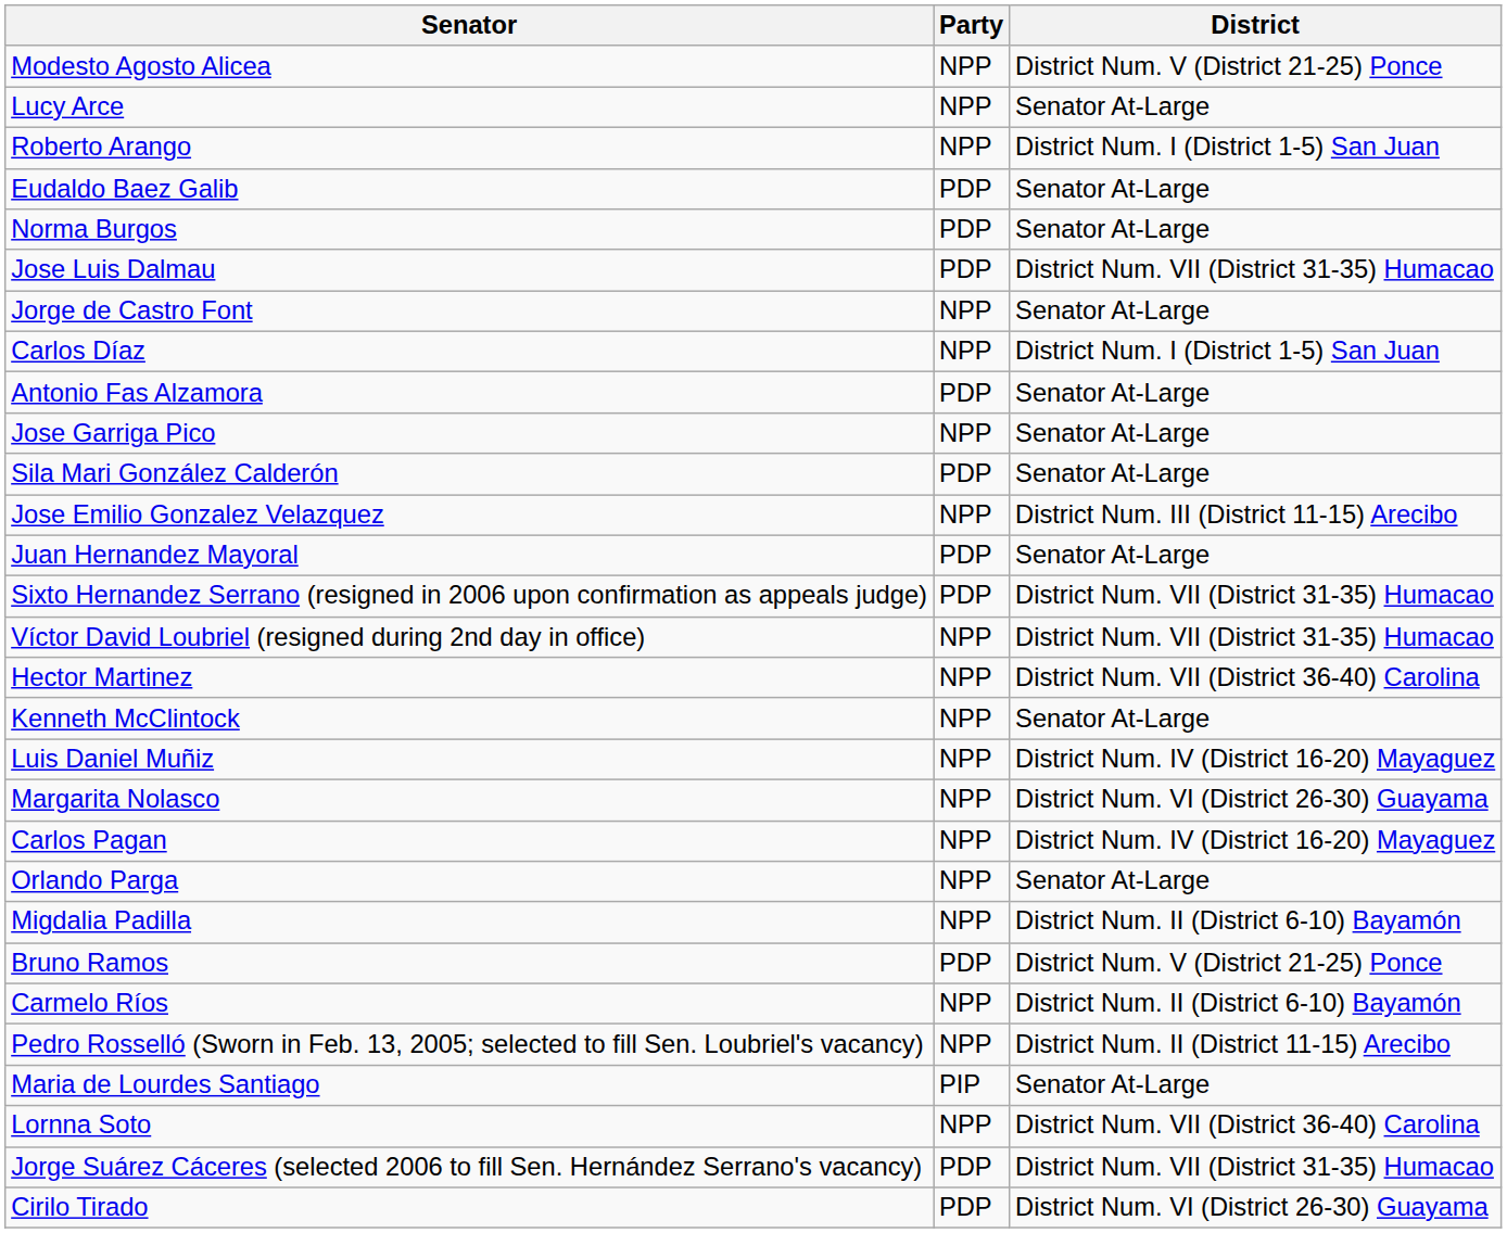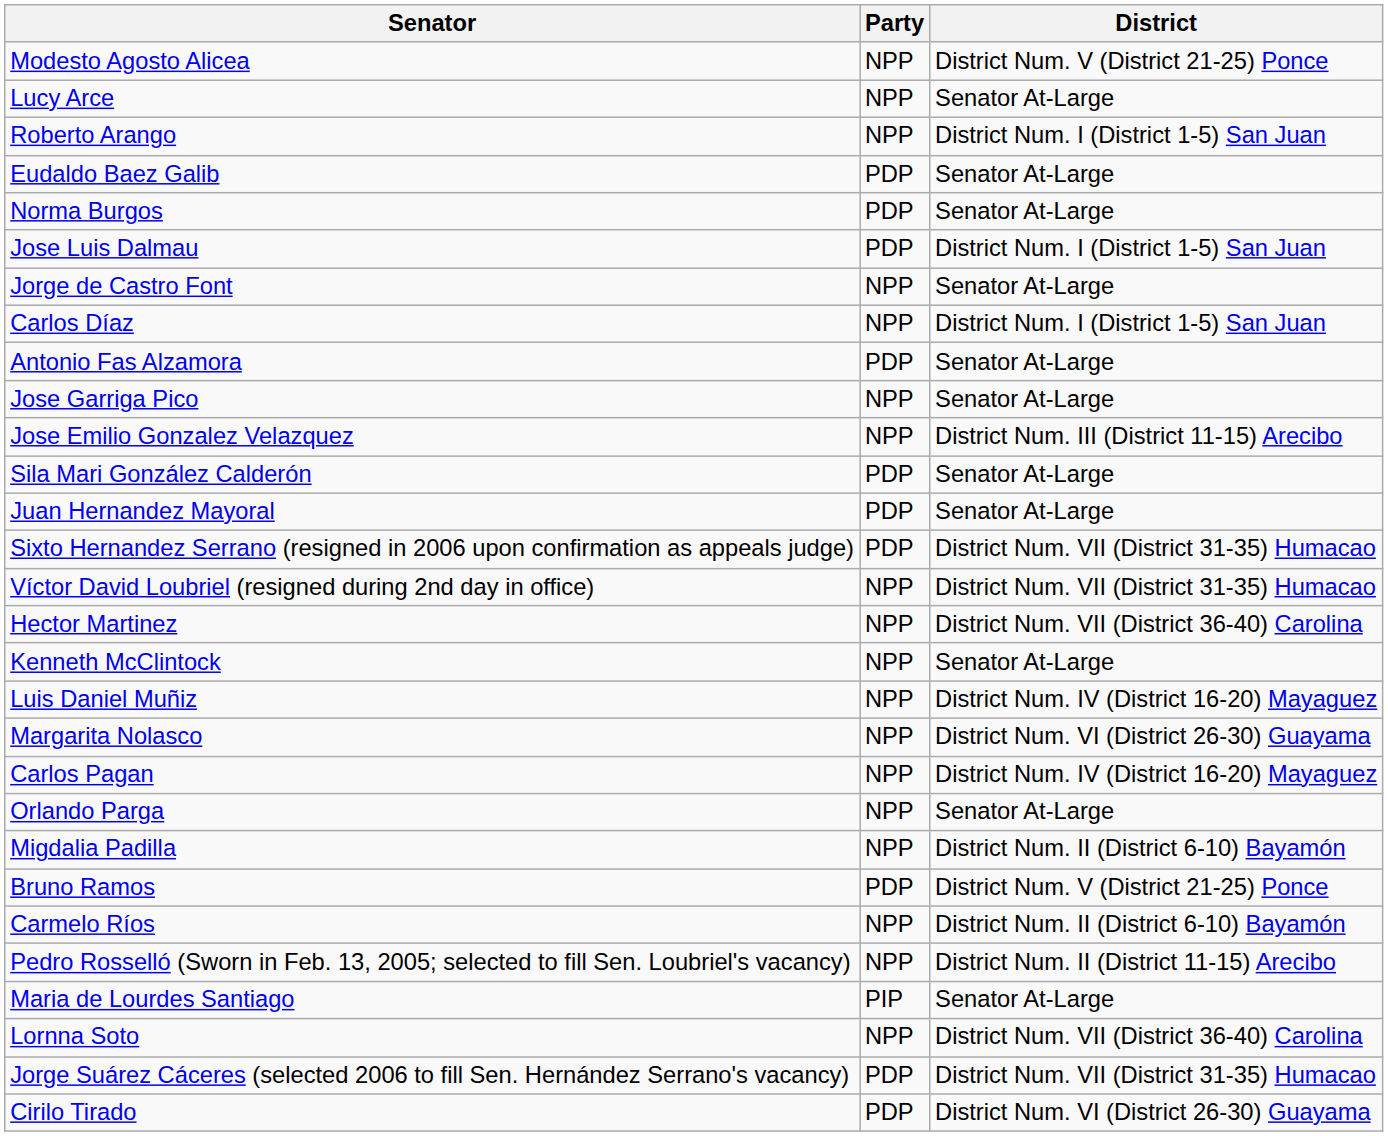 <table class="wikitable sortable">
 <tr>
 <th>Senator</th>
 <th>Party</th>
 <th>District</th>
 </tr>
 <tr>
 <td><a href='#'>Modesto Agosto Alicea</a></td>
 <td>NPP</td>
 <td>District Num. V (District 21-25) <a href='#'>Ponce</a></td>
 </tr>
 <tr>
 <td><a href='#'>Lucy Arce</a></td>
 <td>NPP</td>
 <td>Senator At-Large</td>
 </tr>
 <tr>
 <td><a href='#'>Roberto Arango</a></td>
 <td>NPP</td>
 <td>District Num. I (District 1-5) <a href='#'>San Juan</a></td>
 </tr>
 <tr>
 <td><a href='#'>Eudaldo Baez Galib</a></td>
 <td>PDP</td>
 <td>Senator At-Large</td>
 </tr>
 <tr>
 <td><a href='#'>Norma Burgos</a></td>
 <td>PDP</td>
 <td>Senator At-Large</td>
 </tr>
 <tr>
 <td><a href='#'>Jose Luis Dalmau</a></td>
 <td>PDP</td>
-<td>District Num. VII (District 31-35) <a href='#'>Humacao</a></td>
+<td>District Num. I (District 1-5) <a href='#'>San Juan</a></td>
 </tr>
 <tr>
 <td><a href='#'>Jorge de Castro Font</a></td>
 <td>NPP</td>
 <td>Senator At-Large</td>
 </tr>
 <tr>
 <td><a href='#'>Carlos Díaz</a></td>
 <td>NPP</td>
 <td>District Num. I (District 1-5) <a href='#'>San Juan</a></td>
 </tr>
 <tr>
 <td><a href='#'>Antonio Fas Alzamora</a></td>
 <td>PDP</td>
 <td>Senator At-Large</td>
 </tr>
 <tr>
 <td><a href='#'>Jose Garriga Pico</a></td>
 <td>NPP</td>
 <td>Senator At-Large</td>
 </tr>
 <tr>
+<td><a href='#'>Jose Emilio Gonzalez Velazquez</a></td>
+<td>NPP</td>
+<td>District Num. III (District 11-15) <a href='#'>Arecibo</a></td>
+</tr>
+<tr>
 <td><a href='#'>Sila Mari González Calderón</a></td>
 <td>PDP</td>
 <td>Senator At-Large</td>
-</tr>
-<tr>
-<td><a href='#'>Jose Emilio Gonzalez Velazquez</a></td>
-<td>NPP</td>
-<td>District Num. III (District 11-15) <a href='#'>Arecibo</a></td>
 </tr>
 <tr>
 <td><a href='#'>Juan Hernandez Mayoral</a></td>
 <td>PDP</td>
 <td>Senator At-Large</td>
 </tr>
 <tr>
 <td><a href='#'>Sixto Hernandez Serrano</a> (resigned in 2006 upon confirmation as appeals judge)</td>
 <td>PDP</td>
 <td>District Num. VII (District 31-35) <a href='#'>Humacao</a></td>
 </tr>
 <tr>
 <td><a href='#'>Víctor David Loubriel</a> (resigned during 2nd day in office)</td>
 <td>NPP</td>
 <td>District Num. VII (District 31-35) <a href='#'>Humacao</a></td>
 </tr>
 <tr>
 <td><a href='#'>Hector Martinez</a></td>
 <td>NPP</td>
 <td>District Num. VII (District 36-40) <a href='#'>Carolina</a></td>
 </tr>
 <tr>
 <td><a href='#'>Kenneth McClintock</a></td>
 <td>NPP</td>
 <td>Senator At-Large</td>
 </tr>
 <tr>
 <td><a href='#'>Luis Daniel Muñiz</a></td>
 <td>NPP</td>
 <td>District Num. IV (District 16-20) <a href='#'>Mayaguez</a></td>
 </tr>
 <tr>
 <td><a href='#'>Margarita Nolasco</a></td>
 <td>NPP</td>
 <td>District Num. VI (District 26-30) <a href='#'>Guayama</a></td>
 </tr>
 <tr>
 <td><a href='#'>Carlos Pagan</a></td>
 <td>NPP</td>
 <td>District Num. IV (District 16-20) <a href='#'>Mayaguez</a></td>
 </tr>
 <tr>
 <td><a href='#'>Orlando Parga</a></td>
 <td>NPP</td>
 <td>Senator At-Large</td>
 </tr>
 <tr>
 <td><a href='#'>Migdalia Padilla</a></td>
 <td>NPP</td>
 <td>District Num. II (District 6-10) <a href='#'>Bayamón</a></td>
 </tr>
 <tr>
 <td><a href='#'>Bruno Ramos</a></td>
 <td>PDP</td>
 <td>District Num. V (District 21-25) <a href='#'>Ponce</a></td>
 </tr>
 <tr>
 <td><a href='#'>Carmelo Ríos</a></td>
 <td>NPP</td>
 <td>District Num. II (District 6-10) <a href='#'>Bayamón</a></td>
 </tr>
 <tr>
 <td><a href='#'>Pedro Rosselló</a> (Sworn in Feb. 13, 2005; selected to fill Sen. Loubriel's vacancy)</td>
 <td>NPP</td>
 <td>District Num. II (District 11-15) <a href='#'>Arecibo</a></td>
 </tr>
 <tr>
 <td><a href='#'>Maria de Lourdes Santiago</a></td>
 <td>PIP</td>
 <td>Senator At-Large</td>
 </tr>
 <tr>
 <td><a href='#'>Lornna Soto</a></td>
 <td>NPP</td>
 <td>District Num. VII (District 36-40) <a href='#'>Carolina</a></td>
 </tr>
 <tr>
 <td><a href='#'>Jorge Suárez Cáceres</a> (selected 2006 to fill Sen. Hernández Serrano's vacancy)</td>
 <td>PDP</td>
 <td>District Num. VII (District 31-35) <a href='#'>Humacao</a></td>
 </tr>
 <tr>
 <td><a href='#'>Cirilo Tirado</a></td>
 <td>PDP</td>
 <td>District Num. VI (District 26-30) <a href='#'>Guayama</a></td>
 </tr>
 </table>
